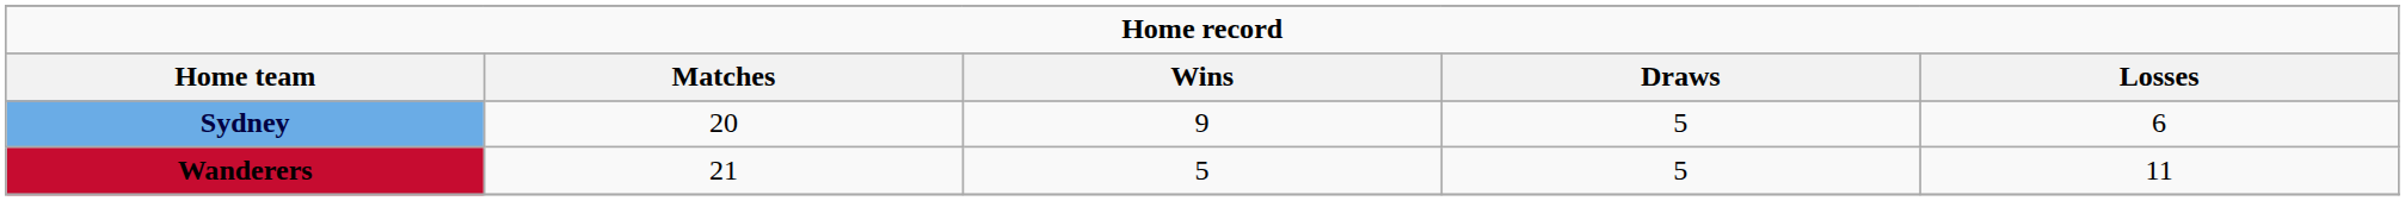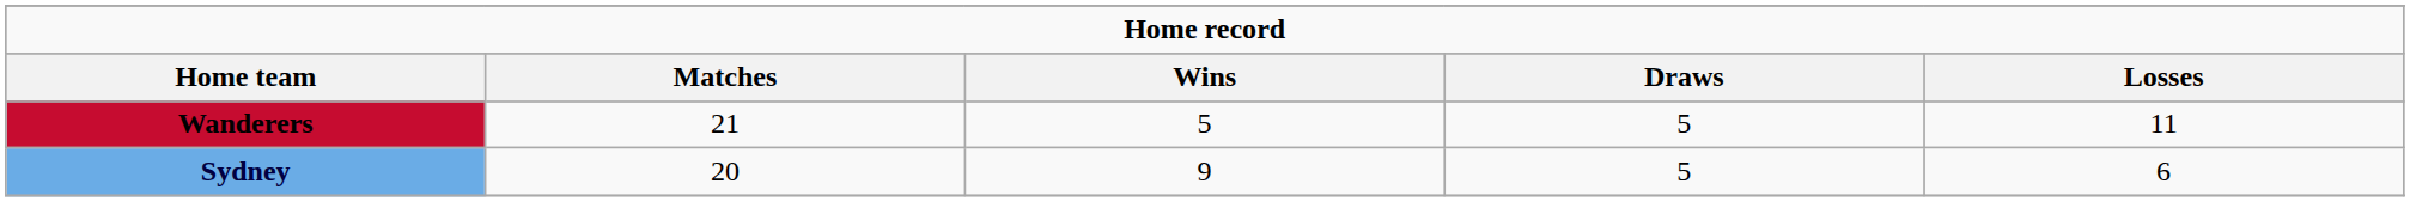 <table class="wikitable" style="font-size:90%; width:95%; text-align:center">
 <tr>
 </tr>
 <tr>
 <td colspan="5"><strong>Home record</strong></td>
 </tr>
 <tr>
 <th width=20%>Home team</th>
 <th width=20%>Matches</th>
 <th width=20%>Wins</th>
 <th width=20%>Draws</th>
 <th width=20%>Losses</th>
 </tr>
 <tr>
+<td style="background:#C60C30;text-align:center; color:Black;"><strong>Wanderers</strong></td>
+<td>21</td>
+<td>5</td>
+<td>5</td>
+<td>11</td>
+</tr>
+<tr>
 <td style="background:#6AACE6; text-align:center; color:#000042"><strong>Sydney</strong></td>
 <td>20</td>
 <td>9</td>
 <td>5</td>
 <td>6</td>
 </tr>
 <tr>
-<td style="background:#C60C30;text-align:center; color:Black;"><strong>Wanderers</strong></td>
-<td>21</td>
-<td>5</td>
-<td>5</td>
-<td>11</td>
-</tr>
-<tr>
 </tr>
 </table>
